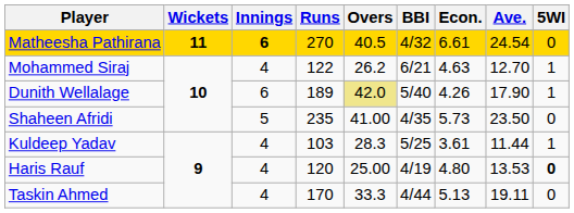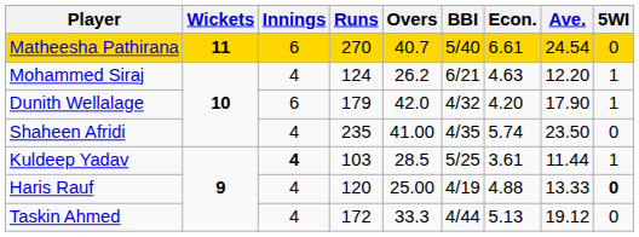 <table class="wikitable sortable" style="text-align:centre;">
 <tr>
 <th>Player</th>
 <th><a href='#'>Wickets</a></th>
 <th><a href='#'>Innings</a></th>
 <th><a href='#'>Runs</a></th>
 <th>Overs</th>
 <th>BBI</th>
 <th>Econ.</th>
 <th><a href='#'>Ave.</a></th>
 <th>5WI</th>
 </tr>
 <tr style="background:gold;">
 <td style="text-align:left"> <a href='#'>Matheesha Pathirana</a></td>
 <td style="text-align:center;"><strong>11</strong></td>
-<td style="text-align:center;"><strong>6</strong></td>
+<td style="text-align:center;">6</td>
 <td style="text-align:center;">270</td>
-<td style="text-align:center;">40.5</td>
-<td>4/32</td>
+<td style="text-align:center;">40.7</td>
+<td>5/40</td>
 <td>6.61</td>
 <td style="text-align:center;">24.54</td>
 <td style="text-align:center;">0</td>
 </tr>
 <tr>
 <td style="text-align:left"> <a href='#'>Mohammed Siraj</a></td>
 <td style="text-align:center;" rowspan="3"><strong>10</strong></td>
 <td style="text-align:center;">4</td>
-<td style="text-align:center;">122</td>
+<td style="text-align:center;">124</td>
 <td style="text-align:center;">26.2</td>
 <td>6/21</td>
 <td>4.63</td>
-<td style="text-align:center;">12.70</td>
+<td style="text-align:center;">12.20</td>
 <td style="text-align:center;">1</td>
 </tr>
 <tr>
 <td style="text-align:left"> <a href='#'>Dunith Wellalage</a></td>
 <td style="text-align:center;">6</td>
-<td style="text-align:center;">189</td>
-<td style="background: khaki; text-align:center;">42.0</td>
-<td>5/40</td>
-<td>4.26</td>
+<td style="text-align:center;">179</td>
+<td style="text-align:center;">42.0</td>
+<td>4/32</td>
+<td>4.20</td>
 <td style="text-align:center;">17.90</td>
 <td style="text-align:center;">1</td>
 </tr>
 <tr>
 <td style="text-align:left"> <a href='#'>Shaheen Afridi</a></td>
-<td style="text-align:center;">5</td>
+<td style="text-align:center;">4</td>
 <td style="text-align:center;">235</td>
 <td style="text-align:center;">41.00</td>
 <td>4/35</td>
-<td>5.73</td>
+<td>5.74</td>
 <td style="text-align:center;">23.50</td>
 <td style="text-align:center;">0</td>
 </tr>
 <tr>
 <td style="text-align:left"> <a href='#'>Kuldeep Yadav</a></td>
 <td style="text-align:center;" rowspan="3"><strong>9</strong></td>
-<td style="text-align:center;">4</td>
+<td style="text-align:center;"><strong>4</strong></td>
 <td style="text-align:center;">103</td>
-<td style="text-align:center;">28.3</td>
+<td style="text-align:center;">28.5</td>
 <td>5/25</td>
 <td>3.61</td>
 <td style="text-align:center;">11.44</td>
 <td style="text-align:center;">1</td>
 </tr>
 <tr>
 <td style="text-align:left"> <a href='#'>Haris Rauf</a></td>
 <td style="text-align:center;">4</td>
 <td style="text-align:center;">120</td>
 <td style="text-align:center;">25.00</td>
 <td>4/19</td>
-<td>4.80</td>
-<td style="text-align:center;">13.53</td>
+<td>4.88</td>
+<td style="text-align:center;">13.33</td>
 <td style="text-align:center;"><strong>0</strong></td>
 </tr>
 <tr>
 <td style="text-align:left"> <a href='#'>Taskin Ahmed</a></td>
 <td style="text-align:center;">4</td>
-<td style="text-align:center;">170</td>
+<td style="text-align:center;">172</td>
 <td style="text-align:center;">33.3</td>
 <td>4/44</td>
 <td>5.13</td>
-<td style="text-align:center;">19.11</td>
+<td style="text-align:center;">19.12</td>
 <td style="text-align:center;">0</td>
 </tr>
 </table>
